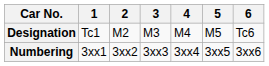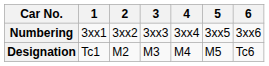 <table class="wikitable">
 <tr>
 <th>Car No.</th>
 <th>1</th>
 <th>2</th>
 <th>3</th>
 <th>4</th>
 <th>5</th>
 <th>6</th>
 </tr>
 <tr>
+<th>Numbering</th>
+<td>3xx1</td>
+<td>3xx2</td>
+<td>3xx3</td>
+<td>3xx4</td>
+<td>3xx5</td>
+<td>3xx6</td>
+</tr>
+<tr>
 <th>Designation</th>
 <td>Tc1</td>
 <td>M2</td>
 <td>M3</td>
 <td>M4</td>
 <td>M5</td>
 <td>Tc6</td>
 </tr>
-<tr>
-<th>Numbering</th>
-<td>3xx1</td>
-<td>3xx2</td>
-<td>3xx3</td>
-<td>3xx4</td>
-<td>3xx5</td>
-<td>3xx6</td>
-</tr>
 </table>
